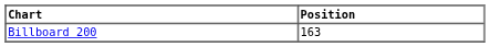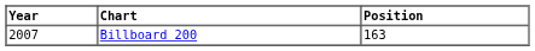 <table border="1" cellspacing="0" cellpadding="2" style="width:550px;">
 <tr>
+<th align="left">Year</th>
 <th align="left">Chart</th>
 <th align="left">Position</th>
 </tr>
 <tr>
+<td align="left">2007</td>
 <td align="left"><a href='#'>Billboard 200</a></td>
 <td align="left">163</td>
 </tr>
 </table>
